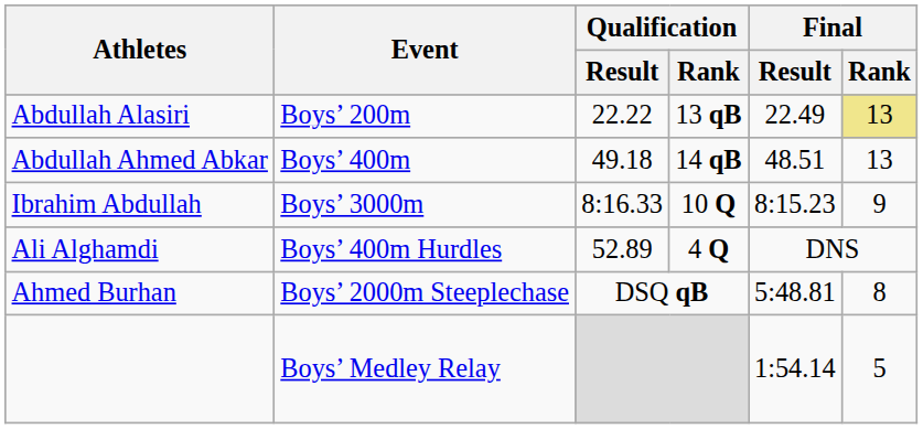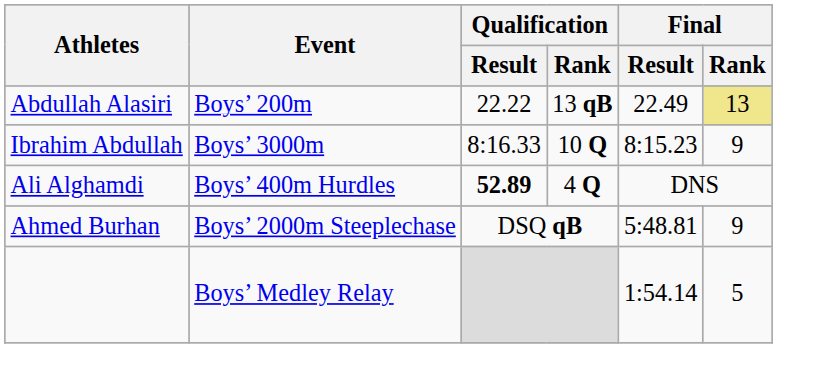 <table class="wikitable" border="1" style="font-size:90%">
 <tr>
 <th rowspan=2>Athletes</th>
 <th rowspan=2>Event</th>
 <th colspan=2>Qualification</th>
 <th colspan=2>Final</th>
 </tr>
 <tr>
 <th>Result</th>
 <th>Rank</th>
 <th>Result</th>
 <th>Rank</th>
 </tr>
 <tr>
 <td><a href='#'>Abdullah Alasiri</a></td>
 <td><a href='#'>Boys’ 200m</a></td>
 <td align=center>22.22</td>
 <td align=center>13 <strong>qB</strong></td>
 <td align=center>22.49</td>
 <td align=center style="background: khaki;">13</td>
 </tr>
 <tr>
-<td><a href='#'>Abdullah Ahmed Abkar</a></td>
-<td><a href='#'>Boys’ 400m</a></td>
-<td align=center>49.18</td>
-<td align=center>14 <strong>qB</strong></td>
-<td align=center>48.51</td>
-<td align=center>13</td>
-</tr>
-<tr>
 <td><a href='#'>Ibrahim Abdullah</a></td>
 <td><a href='#'>Boys’ 3000m</a></td>
 <td align=center>8:16.33</td>
 <td align=center>10 <strong>Q</strong></td>
 <td align=center>8:15.23</td>
 <td align=center>9</td>
 </tr>
 <tr>
 <td><a href='#'>Ali Alghamdi</a></td>
 <td><a href='#'>Boys’ 400m Hurdles</a></td>
-<td align=center>52.89</td>
+<td align=center><strong>52.89</strong></td>
 <td align=center>4 <strong>Q</strong></td>
 <td align=center colspan=2>DNS</td>
 </tr>
 <tr>
 <td><a href='#'>Ahmed Burhan</a></td>
 <td><a href='#'>Boys’ 2000m Steeplechase</a></td>
 <td align=center colspan=2>DSQ <strong>qB</strong></td>
 <td align=center>5:48.81</td>
-<td align=center>8</td>
+<td align=center>9</td>
 </tr>
 <tr>
 <td><br><br><br></td>
 <td><a href='#'>Boys’ Medley Relay</a></td>
 <td colspan=2 bgcolor=#DCDCDC></td>
 <td align=center>1:54.14</td>
 <td align=center>5</td>
 </tr>
 </table>
